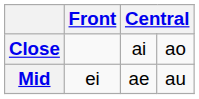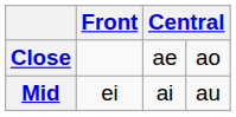 <table class="wikitable" style="text-align:center">
 <tr>
 <th></th>
 <th><a href='#'>Front</a></th>
 <th colspan="2"><a href='#'>Central</a></th>
 </tr>
 <tr align="center">
 <th><a href='#'>Close</a></th>
 <td></td>
-<td>ai</td>
+<td>ae</td>
 <td>ao</td>
 </tr>
 <tr>
 <th><a href='#'>Mid</a></th>
 <td>ei</td>
-<td>ae</td>
+<td>ai</td>
 <td>au</td>
 </tr>
 </table>
